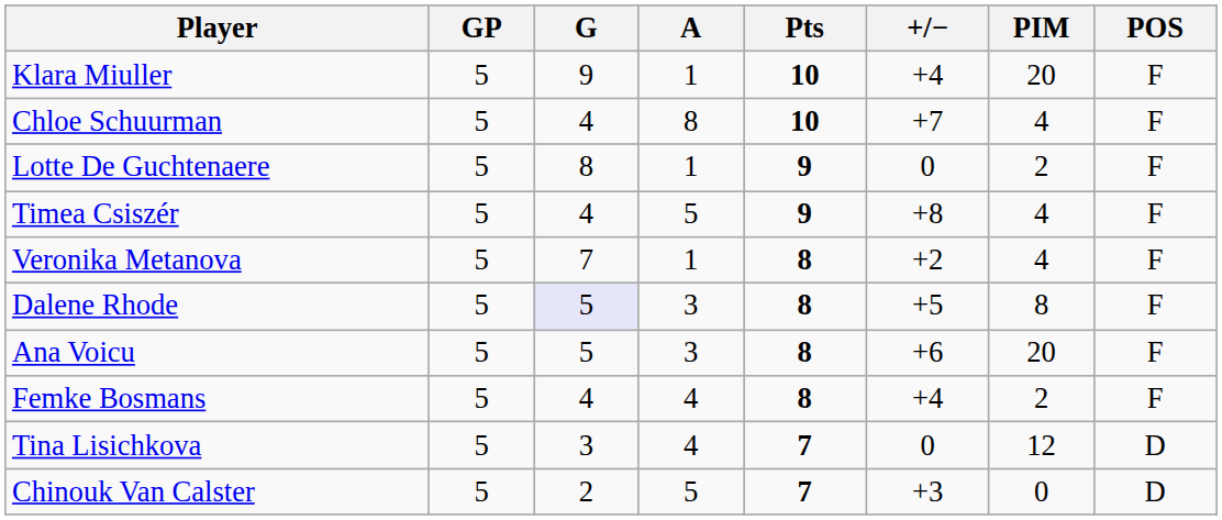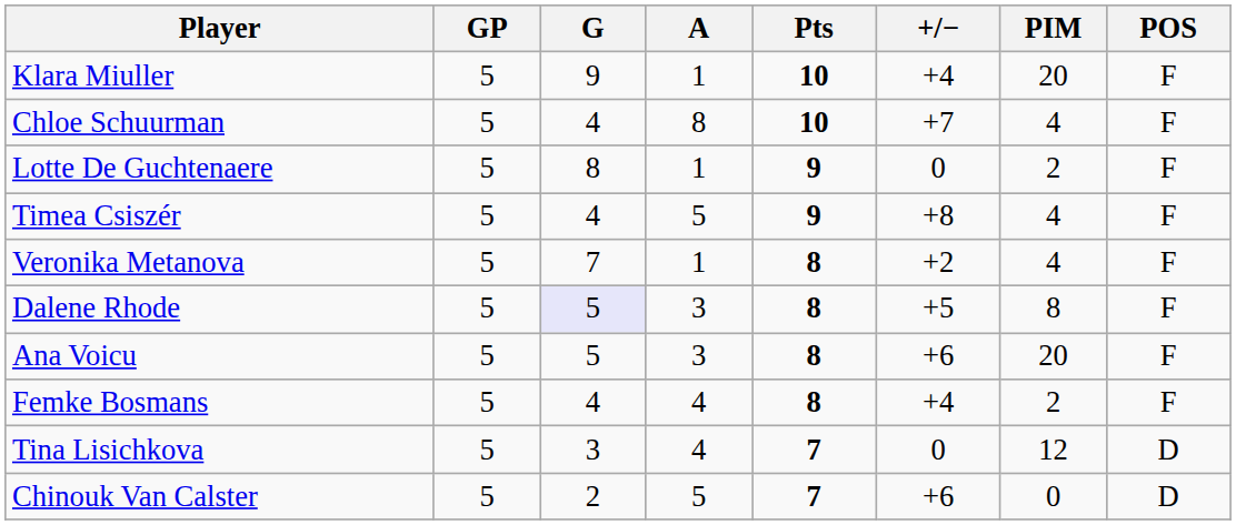 <table class="wikitable sortable" style="text-align:center;">
 <tr>
 <th style="width:225px;">Player</th>
 <th style="width:50px;">GP</th>
 <th style="width:50px;">G</th>
 <th style="width:50px;">A</th>
 <th style="width:60px;">Pts</th>
 <th style="width:60px;">+/−</th>
 <th style="width:50px;">PIM</th>
 <th style="width:60px;">POS</th>
 </tr>
 <tr>
 <td style="text-align:left;"> <a href='#'>Klara Miuller</a></td>
 <td>5</td>
 <td>9</td>
 <td>1</td>
 <td><strong>10</strong></td>
 <td>+4</td>
 <td>20</td>
 <td>F</td>
 </tr>
 <tr>
 <td style="text-align:left;"> <a href='#'>Chloe Schuurman</a></td>
 <td>5</td>
 <td>4</td>
 <td>8</td>
 <td><strong>10</strong></td>
 <td>+7</td>
 <td>4</td>
 <td>F</td>
 </tr>
 <tr>
 <td style="text-align:left;"> <a href='#'>Lotte De Guchtenaere</a></td>
 <td>5</td>
 <td>8</td>
 <td>1</td>
 <td><strong>9</strong></td>
 <td>0</td>
 <td>2</td>
 <td>F</td>
 </tr>
 <tr>
 <td style="text-align:left;"> <a href='#'>Timea Csiszér</a></td>
 <td>5</td>
 <td>4</td>
 <td>5</td>
 <td><strong>9</strong></td>
 <td>+8</td>
 <td>4</td>
 <td>F</td>
 </tr>
 <tr>
 <td style="text-align:left;"> <a href='#'>Veronika Metanova</a></td>
 <td>5</td>
 <td>7</td>
 <td>1</td>
 <td><strong>8</strong></td>
 <td>+2</td>
 <td>4</td>
 <td>F</td>
 </tr>
 <tr>
 <td style="text-align:left;"> <a href='#'>Dalene Rhode</a></td>
 <td>5</td>
 <td style="background: lavender;">5</td>
 <td>3</td>
 <td><strong>8</strong></td>
 <td>+5</td>
 <td>8</td>
 <td>F</td>
 </tr>
 <tr>
 <td style="text-align:left;"> <a href='#'>Ana Voicu</a></td>
 <td>5</td>
 <td>5</td>
 <td>3</td>
 <td><strong>8</strong></td>
 <td>+6</td>
 <td>20</td>
 <td>F</td>
 </tr>
 <tr>
 <td style="text-align:left;"> <a href='#'>Femke Bosmans</a></td>
 <td>5</td>
 <td>4</td>
 <td>4</td>
 <td><strong>8</strong></td>
 <td>+4</td>
 <td>2</td>
 <td>F</td>
 </tr>
 <tr>
 <td style="text-align:left;"> <a href='#'>Tina Lisichkova</a></td>
 <td>5</td>
 <td>3</td>
 <td>4</td>
 <td><strong>7</strong></td>
 <td>0</td>
 <td>12</td>
 <td>D</td>
 </tr>
 <tr>
 <td style="text-align:left;"> <a href='#'>Chinouk Van Calster</a></td>
 <td>5</td>
 <td>2</td>
 <td>5</td>
 <td><strong>7</strong></td>
-<td>+3</td>
+<td>+6</td>
 <td>0</td>
 <td>D</td>
 </tr>
 </table>
